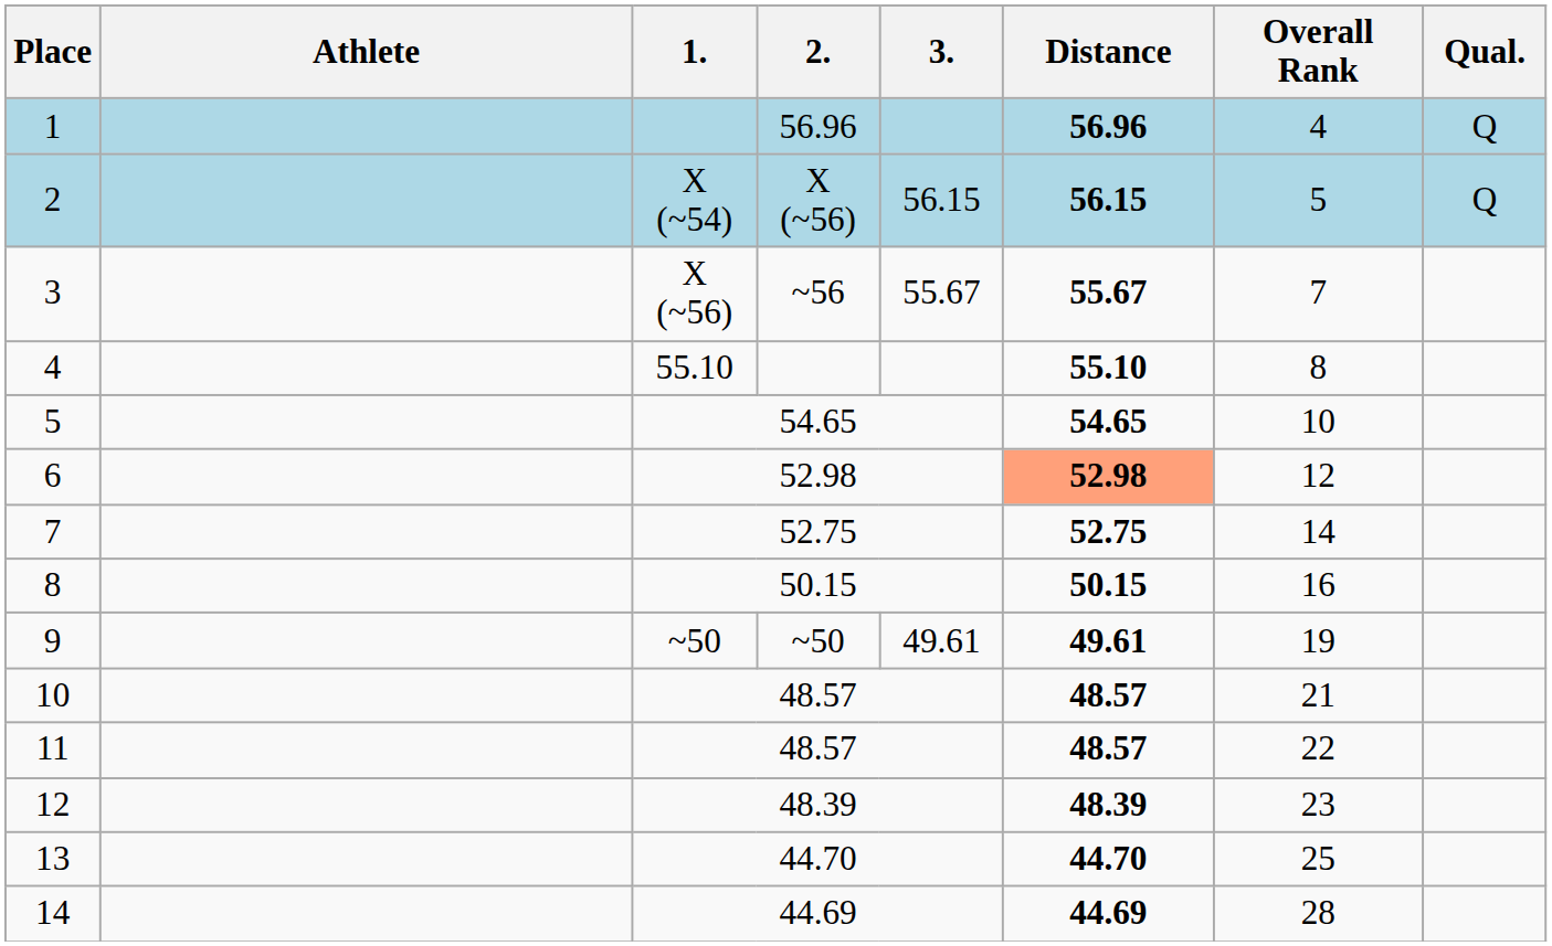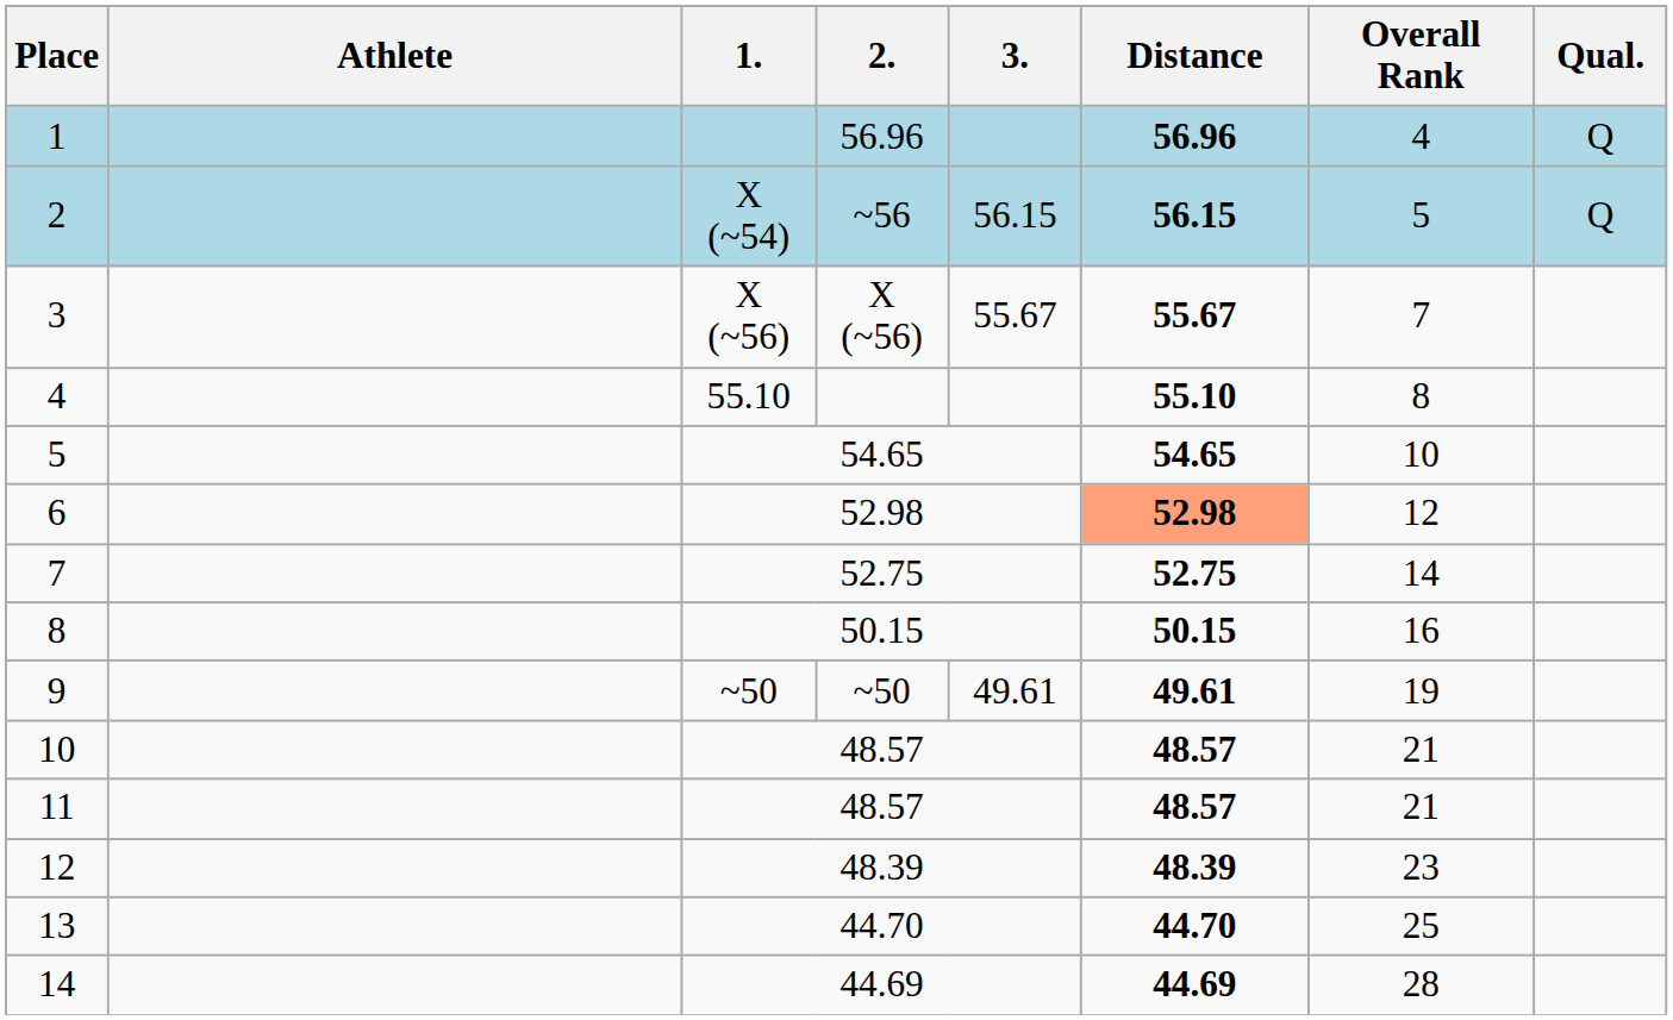 <table class=wikitable style="text-align:center">
 <tr>
 <th width=20>Place</th>
 <th width=240>Athlete</th>
 <th width=50>1.</th>
 <th width=50>2.</th>
 <th width=50>3.</th>
 <th width=90>Distance</th>
 <th width=90>Overall Rank</th>
 <th width=50>Qual.</th>
 </tr>
 <tr bgcolor=lightblue>
 <td>1</td>
 <td align=left></td>
 <td></td>
 <td>56.96</td>
 <td></td>
 <td><strong>56.96</strong></td>
 <td>4</td>
 <td>Q</td>
 </tr>
 <tr bgcolor=lightblue>
 <td>2</td>
 <td align=left></td>
 <td>X (~54)</td>
-<td>X (~56)</td>
+<td>~56</td>
 <td>56.15</td>
 <td><strong>56.15</strong></td>
 <td>5</td>
 <td>Q</td>
 </tr>
 <tr>
 <td>3</td>
 <td align=left></td>
 <td>X (~56)</td>
-<td>~56</td>
+<td>X (~56)</td>
 <td>55.67</td>
 <td><strong>55.67</strong></td>
 <td>7</td>
 <td></td>
 </tr>
 <tr>
 <td>4</td>
 <td align=left></td>
 <td>55.10</td>
 <td></td>
 <td></td>
 <td><strong>55.10</strong></td>
 <td>8</td>
 <td></td>
 </tr>
 <tr>
 <td>5</td>
 <td align=left></td>
 <td colspan=3>54.65</td>
 <td><strong>54.65</strong></td>
 <td>10</td>
 <td></td>
 </tr>
 <tr>
 <td>6</td>
 <td align=left></td>
 <td colspan=3>52.98</td>
 <td style="background: lightsalmon;"><strong>52.98</strong></td>
 <td>12</td>
 <td></td>
 </tr>
 <tr>
 <td>7</td>
 <td align=left></td>
 <td colspan=3>52.75</td>
 <td><strong>52.75</strong></td>
 <td>14</td>
 <td></td>
 </tr>
 <tr>
 <td>8</td>
 <td align=left></td>
 <td colspan=3>50.15</td>
 <td><strong>50.15</strong></td>
 <td>16</td>
 <td></td>
 </tr>
 <tr>
 <td>9</td>
 <td align=left></td>
 <td>~50</td>
 <td>~50</td>
 <td>49.61</td>
 <td><strong>49.61</strong></td>
 <td>19</td>
 <td></td>
 </tr>
 <tr>
 <td>10</td>
 <td align=left></td>
 <td colspan=3>48.57</td>
 <td><strong>48.57</strong></td>
 <td>21</td>
 <td></td>
 </tr>
 <tr>
 <td>11</td>
 <td align=left></td>
 <td colspan=3>48.57</td>
 <td><strong>48.57</strong></td>
-<td>22</td>
+<td>21</td>
 <td></td>
 </tr>
 <tr>
 <td>12</td>
 <td align=left></td>
 <td colspan=3>48.39</td>
 <td><strong>48.39</strong></td>
 <td>23</td>
 <td></td>
 </tr>
 <tr>
 <td>13</td>
 <td align=left></td>
 <td colspan=3>44.70</td>
 <td><strong>44.70</strong></td>
 <td>25</td>
 <td></td>
 </tr>
 <tr>
 <td>14</td>
 <td align=left></td>
 <td colspan=3>44.69</td>
 <td><strong>44.69</strong></td>
 <td>28</td>
 <td></td>
 </tr>
 </table>
